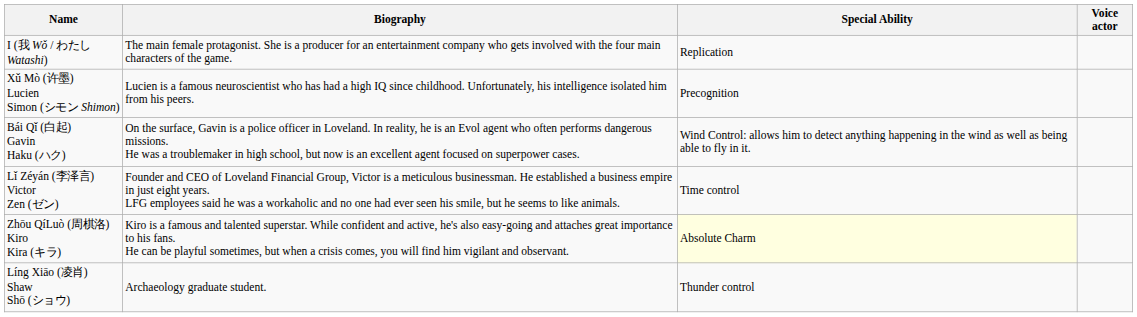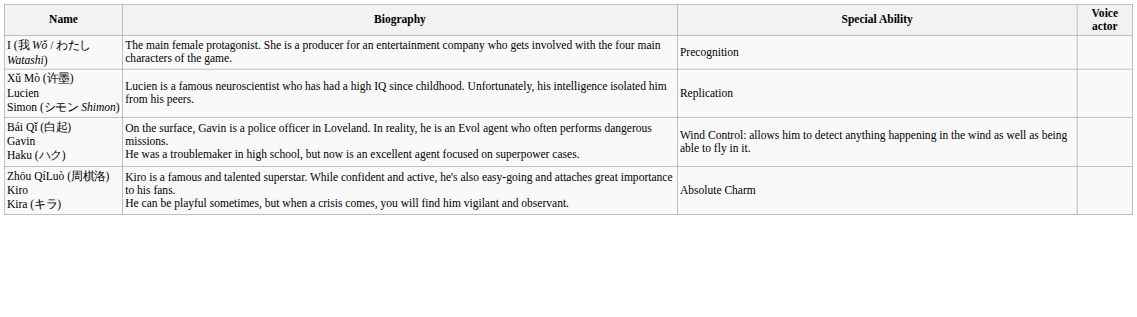 <table class="wikitable">
 <tr>
 <th>Name</th>
 <th>Biography</th>
 <th>Special Ability</th>
 <th>Voice actor</th>
 </tr>
 <tr>
 <td>I (我 <em>Wǒ</em> / わたし <em>Watashi</em>)</td>
 <td>The main female protagonist. She is a producer for an entertainment company who gets involved with the four main characters of the game.</td>
-<td>Replication</td>
+<td>Precognition</td>
 <td></td>
 </tr>
 <tr>
 <td>Xǔ Mò (许墨)<br>Lucien<br>Simon (シモン <em>Shimon</em>)</td>
 <td>Lucien is a famous neuroscientist who has had a high IQ since childhood. Unfortunately, his intelligence isolated him from his peers.<br></td>
-<td>Precognition</td>
+<td>Replication</td>
 <td></td>
 </tr>
 <tr>
 <td>Bái Qǐ (白起)<br>Gavin<br>Haku (ハク)</td>
 <td>On the surface, Gavin is a police officer in Loveland. In reality, he is an Evol agent who often performs dangerous missions.<br>He was a troublemaker in high school, but now is an excellent agent focused on superpower cases.</td>
 <td>Wind Control: allows him to detect anything happening in the wind as well as being able to fly in it.</td>
 <td></td>
 </tr>
 <tr>
-<td>Lǐ Zéyán (李泽言)<br>Victor<br>Zen (ゼン)</td>
-<td>Founder and CEO of Loveland Financial Group, Victor is a meticulous businessman. He established a business empire in just eight years.<br>LFG employees said he was a workaholic and no one had ever seen his smile, but he seems to like animals.</td>
-<td>Time control</td>
-<td></td>
-</tr>
-<tr>
 <td>Zhōu QíLuò (周棋洛)<br>Kiro<br>Kira (キラ)</td>
 <td>Kiro is a famous and talented superstar. While confident and active, he's also easy-going and attaches great importance to his fans.<br>He can be playful sometimes, but when a crisis comes, you will find him vigilant and observant.</td>
-<td style="background: lightyellow;">Absolute Charm</td>
-<td></td>
-</tr>
-<tr>
-<td>Líng Xiāo (凌肖)<br>Shaw<br>Shō (ショウ)</td>
-<td>Archaeology graduate student.</td>
-<td>Thunder control</td>
+<td>Absolute Charm</td>
 <td></td>
 </tr>
 </table>
